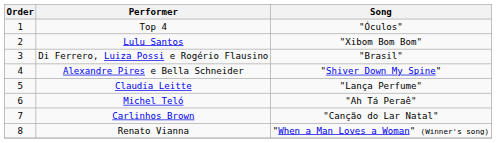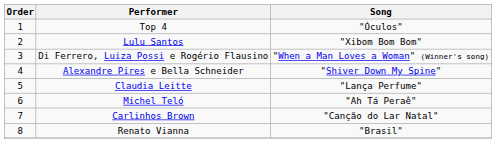 <table class="wikitable sortable" style="text-align: center; width: auto;">
 <tr>
 <th>Order</th>
 <th>Performer</th>
 <th>Song</th>
 </tr>
 <tr>
 <td>1</td>
 <td>Top 4</td>
 <td>"Óculos"</td>
 </tr>
 <tr>
 <td>2</td>
 <td><a href='#'>Lulu Santos</a></td>
 <td>"Xibom Bom Bom"</td>
 </tr>
 <tr>
 <td>3</td>
 <td>Di Ferrero, <a href='#'>Luiza Possi</a> e Rogério Flausino</td>
-<td>"Brasil"</td>
+<td>"<a href='#'>When a Man Loves a Woman</a>" <small> (Winner's song) </small></td>
 </tr>
 <tr>
 <td>4</td>
 <td><a href='#'>Alexandre Pires</a> e Bella Schneider</td>
 <td>"<a href='#'>Shiver Down My Spine</a>"</td>
 </tr>
 <tr>
 <td>5</td>
 <td><a href='#'>Claudia Leitte</a></td>
 <td>"Lança Perfume"</td>
 </tr>
 <tr>
 <td>6</td>
 <td><a href='#'>Michel Teló</a></td>
 <td>"Ah Tá Peraê"</td>
 </tr>
 <tr>
 <td>7</td>
 <td><a href='#'>Carlinhos Brown</a></td>
 <td>"Canção do Lar Natal"</td>
 </tr>
 <tr>
 <td>8</td>
 <td>Renato Vianna</td>
-<td>"<a href='#'>When a Man Loves a Woman</a>" <small> (Winner's song) </small></td>
+<td>"Brasil"</td>
 </tr>
 <tr>
 </tr>
 </table>
